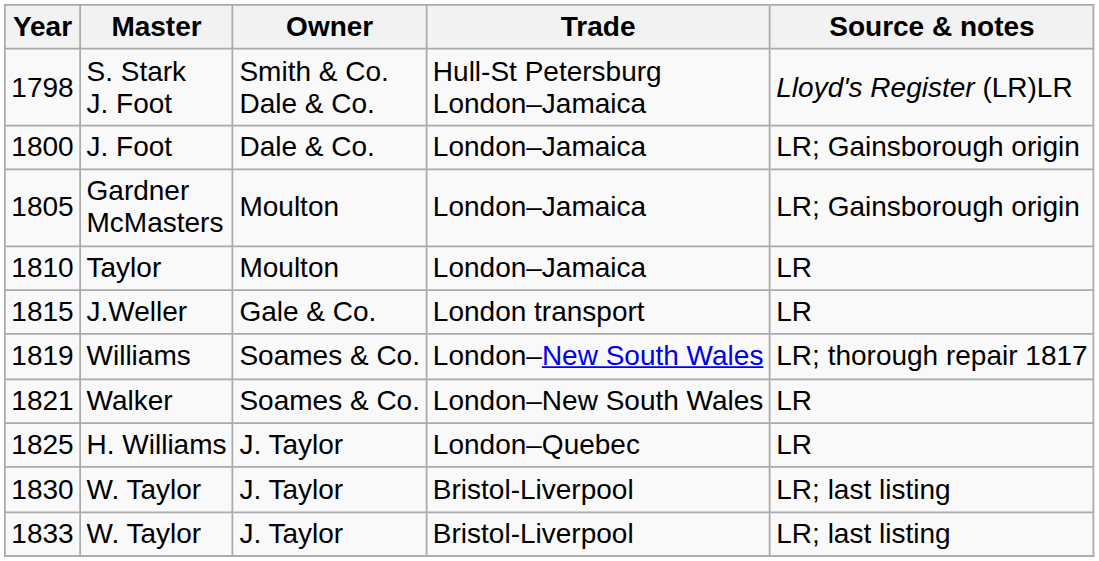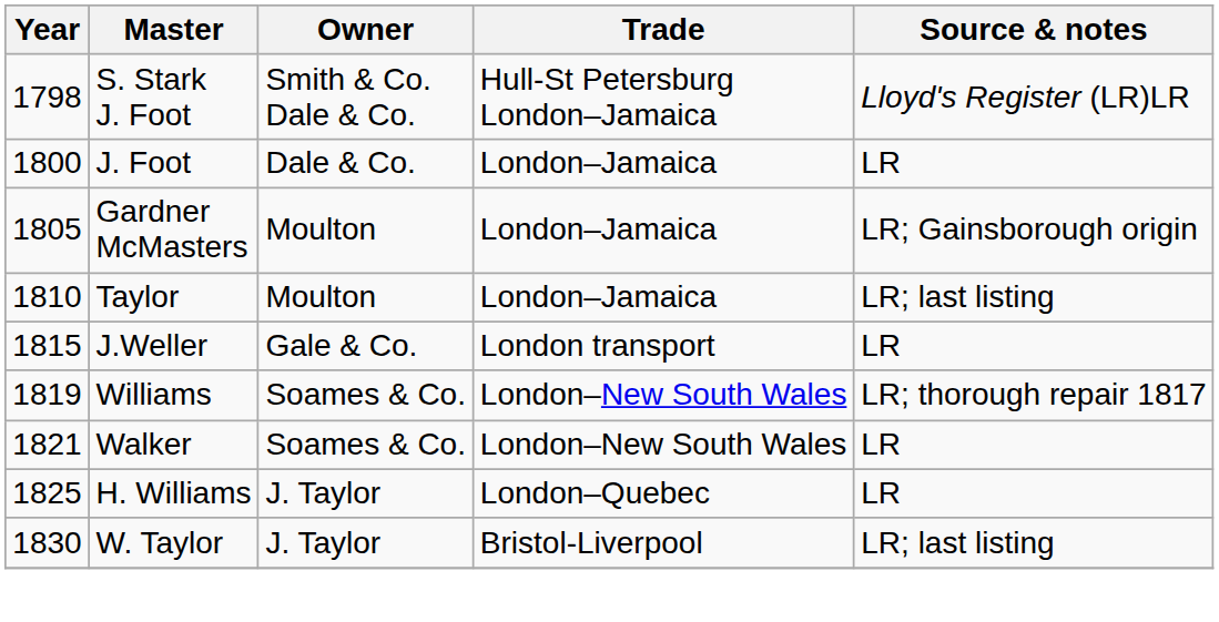 <table class="sortable wikitable">
 <tr>
 <th>Year</th>
 <th>Master</th>
 <th>Owner</th>
 <th>Trade</th>
 <th>Source & notes</th>
 </tr>
 <tr>
 <td>1798</td>
 <td>S. Stark<br>J. Foot</td>
 <td>Smith & Co.<br>Dale & Co.</td>
 <td>Hull-St Petersburg<br>London–Jamaica</td>
 <td><em>Lloyd's Register</em> (LR)LR</td>
 </tr>
 <tr>
 <td>1800</td>
 <td>J. Foot</td>
 <td>Dale & Co.</td>
 <td>London–Jamaica</td>
-<td>LR; Gainsborough origin</td>
+<td>LR</td>
 </tr>
 <tr>
 <td>1805</td>
 <td>Gardner<br>McMasters</td>
 <td>Moulton</td>
 <td>London–Jamaica</td>
 <td>LR; Gainsborough origin</td>
 </tr>
 <tr>
 <td>1810</td>
 <td>Taylor</td>
 <td>Moulton</td>
 <td>London–Jamaica</td>
-<td>LR</td>
+<td>LR; last listing</td>
 </tr>
 <tr>
 <td>1815</td>
 <td>J.Weller</td>
 <td>Gale & Co.</td>
 <td>London transport</td>
 <td>LR</td>
 </tr>
 <tr>
 <td>1819</td>
 <td>Williams</td>
 <td>Soames & Co.</td>
 <td>London–<a href='#'>New South Wales</a></td>
 <td>LR; thorough repair 1817</td>
 </tr>
 <tr>
 <td>1821</td>
 <td>Walker</td>
 <td>Soames & Co.</td>
 <td>London–New South Wales</td>
 <td>LR</td>
 </tr>
 <tr>
 <td>1825</td>
 <td>H. Williams</td>
 <td>J. Taylor</td>
 <td>London–Quebec</td>
 <td>LR</td>
 </tr>
 <tr>
 <td>1830</td>
 <td>W. Taylor</td>
 <td>J. Taylor</td>
 <td>Bristol-Liverpool</td>
 <td>LR; last listing</td>
 </tr>
 <tr>
-<td>1833</td>
-<td>W. Taylor</td>
-<td>J. Taylor</td>
-<td>Bristol-Liverpool</td>
-<td>LR; last listing</td>
-</tr>
-<tr>
 </tr>
 </table>
